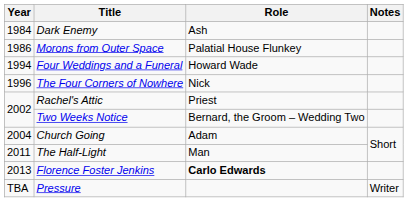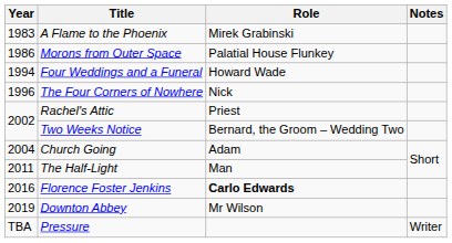 <table class="wikitable">
 <tr>
 <th>Year</th>
 <th>Title</th>
 <th>Role</th>
 <th>Notes</th>
 </tr>
 <tr>
-<td>1984</td>
-<td><em>Dark Enemy</em></td>
-<td>Ash</td>
+<td>1983</td>
+<td><em>A Flame to the Phoenix</em></td>
+<td>Mirek Grabinski</td>
 <td></td>
 </tr>
 <tr>
 <td>1986</td>
 <td><em><a href='#'>Morons from Outer Space</a></em></td>
 <td>Palatial House Flunkey</td>
 <td></td>
 </tr>
 <tr>
 <td>1994</td>
 <td><em><a href='#'>Four Weddings and a Funeral</a></em></td>
 <td>Howard Wade</td>
 <td></td>
 </tr>
 <tr>
 <td>1996</td>
 <td><em><a href='#'>The Four Corners of Nowhere</a></em></td>
 <td>Nick</td>
 <td></td>
 </tr>
 <tr>
 <td rowspan="2">2002</td>
 <td><em>Rachel's Attic</em></td>
 <td>Priest</td>
 <td></td>
 </tr>
 <tr>
 <td><em><a href='#'>Two Weeks Notice</a></em></td>
 <td>Bernard, the Groom – Wedding Two</td>
 <td></td>
 </tr>
 <tr>
 <td>2004</td>
 <td><em>Church Going</em></td>
 <td>Adam</td>
 <td rowspan="2">Short</td>
 </tr>
 <tr>
 <td>2011</td>
 <td><em>The Half-Light</em></td>
 <td>Man</td>
 </tr>
 <tr>
-<td>2013</td>
+<td>2016</td>
 <td><em><a href='#'>Florence Foster Jenkins</a></em></td>
 <td><strong>Carlo Edwards</strong></td>
+<td></td>
+</tr>
+<tr>
+<td>2019</td>
+<td><em><a href='#'>Downton Abbey</a></em></td>
+<td>Mr Wilson</td>
 <td></td>
 </tr>
 <tr>
 <td>TBA</td>
 <td><em><a href='#'>Pressure</a></em></td>
 <td></td>
 <td>Writer</td>
 </tr>
 </table>
